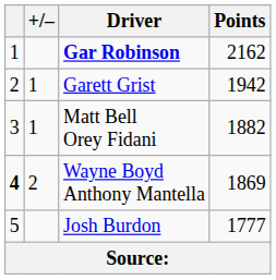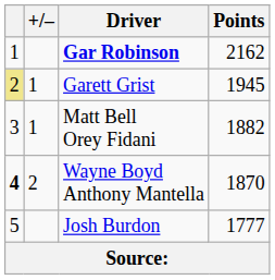 <table class="wikitable" style="font-size: 95%;">
 <tr>
 <th scope="col"></th>
 <th scope="col">+/–</th>
 <th scope="col">Driver</th>
 <th scope="col">Points</th>
 </tr>
 <tr>
 <td align=center>1</td>
 <td align="left"></td>
 <td><strong> <a href='#'>Gar Robinson</a></strong></td>
 <td align=right>2162</td>
 </tr>
 <tr>
-<td align=center>2</td>
+<td align=center style="background: khaki;">2</td>
 <td align="left"> 1</td>
 <td> <a href='#'>Garett Grist</a></td>
-<td align=right>1942</td>
+<td align=right>1945</td>
 </tr>
 <tr>
 <td align=center>3</td>
 <td align="left"> 1</td>
 <td> Matt Bell<br> Orey Fidani</td>
 <td align=right>1882</td>
 </tr>
 <tr>
 <td align=center><strong>4</strong></td>
 <td align="left"> 2</td>
 <td> <a href='#'>Wayne Boyd</a><br> Anthony Mantella</td>
-<td align=right>1869</td>
+<td align=right>1870</td>
 </tr>
 <tr>
 <td align=center>5</td>
 <td align="left"></td>
 <td> <a href='#'>Josh Burdon</a></td>
 <td align=right>1777</td>
 </tr>
 <tr>
 <th colspan=5>Source:</th>
 </tr>
 </table>
